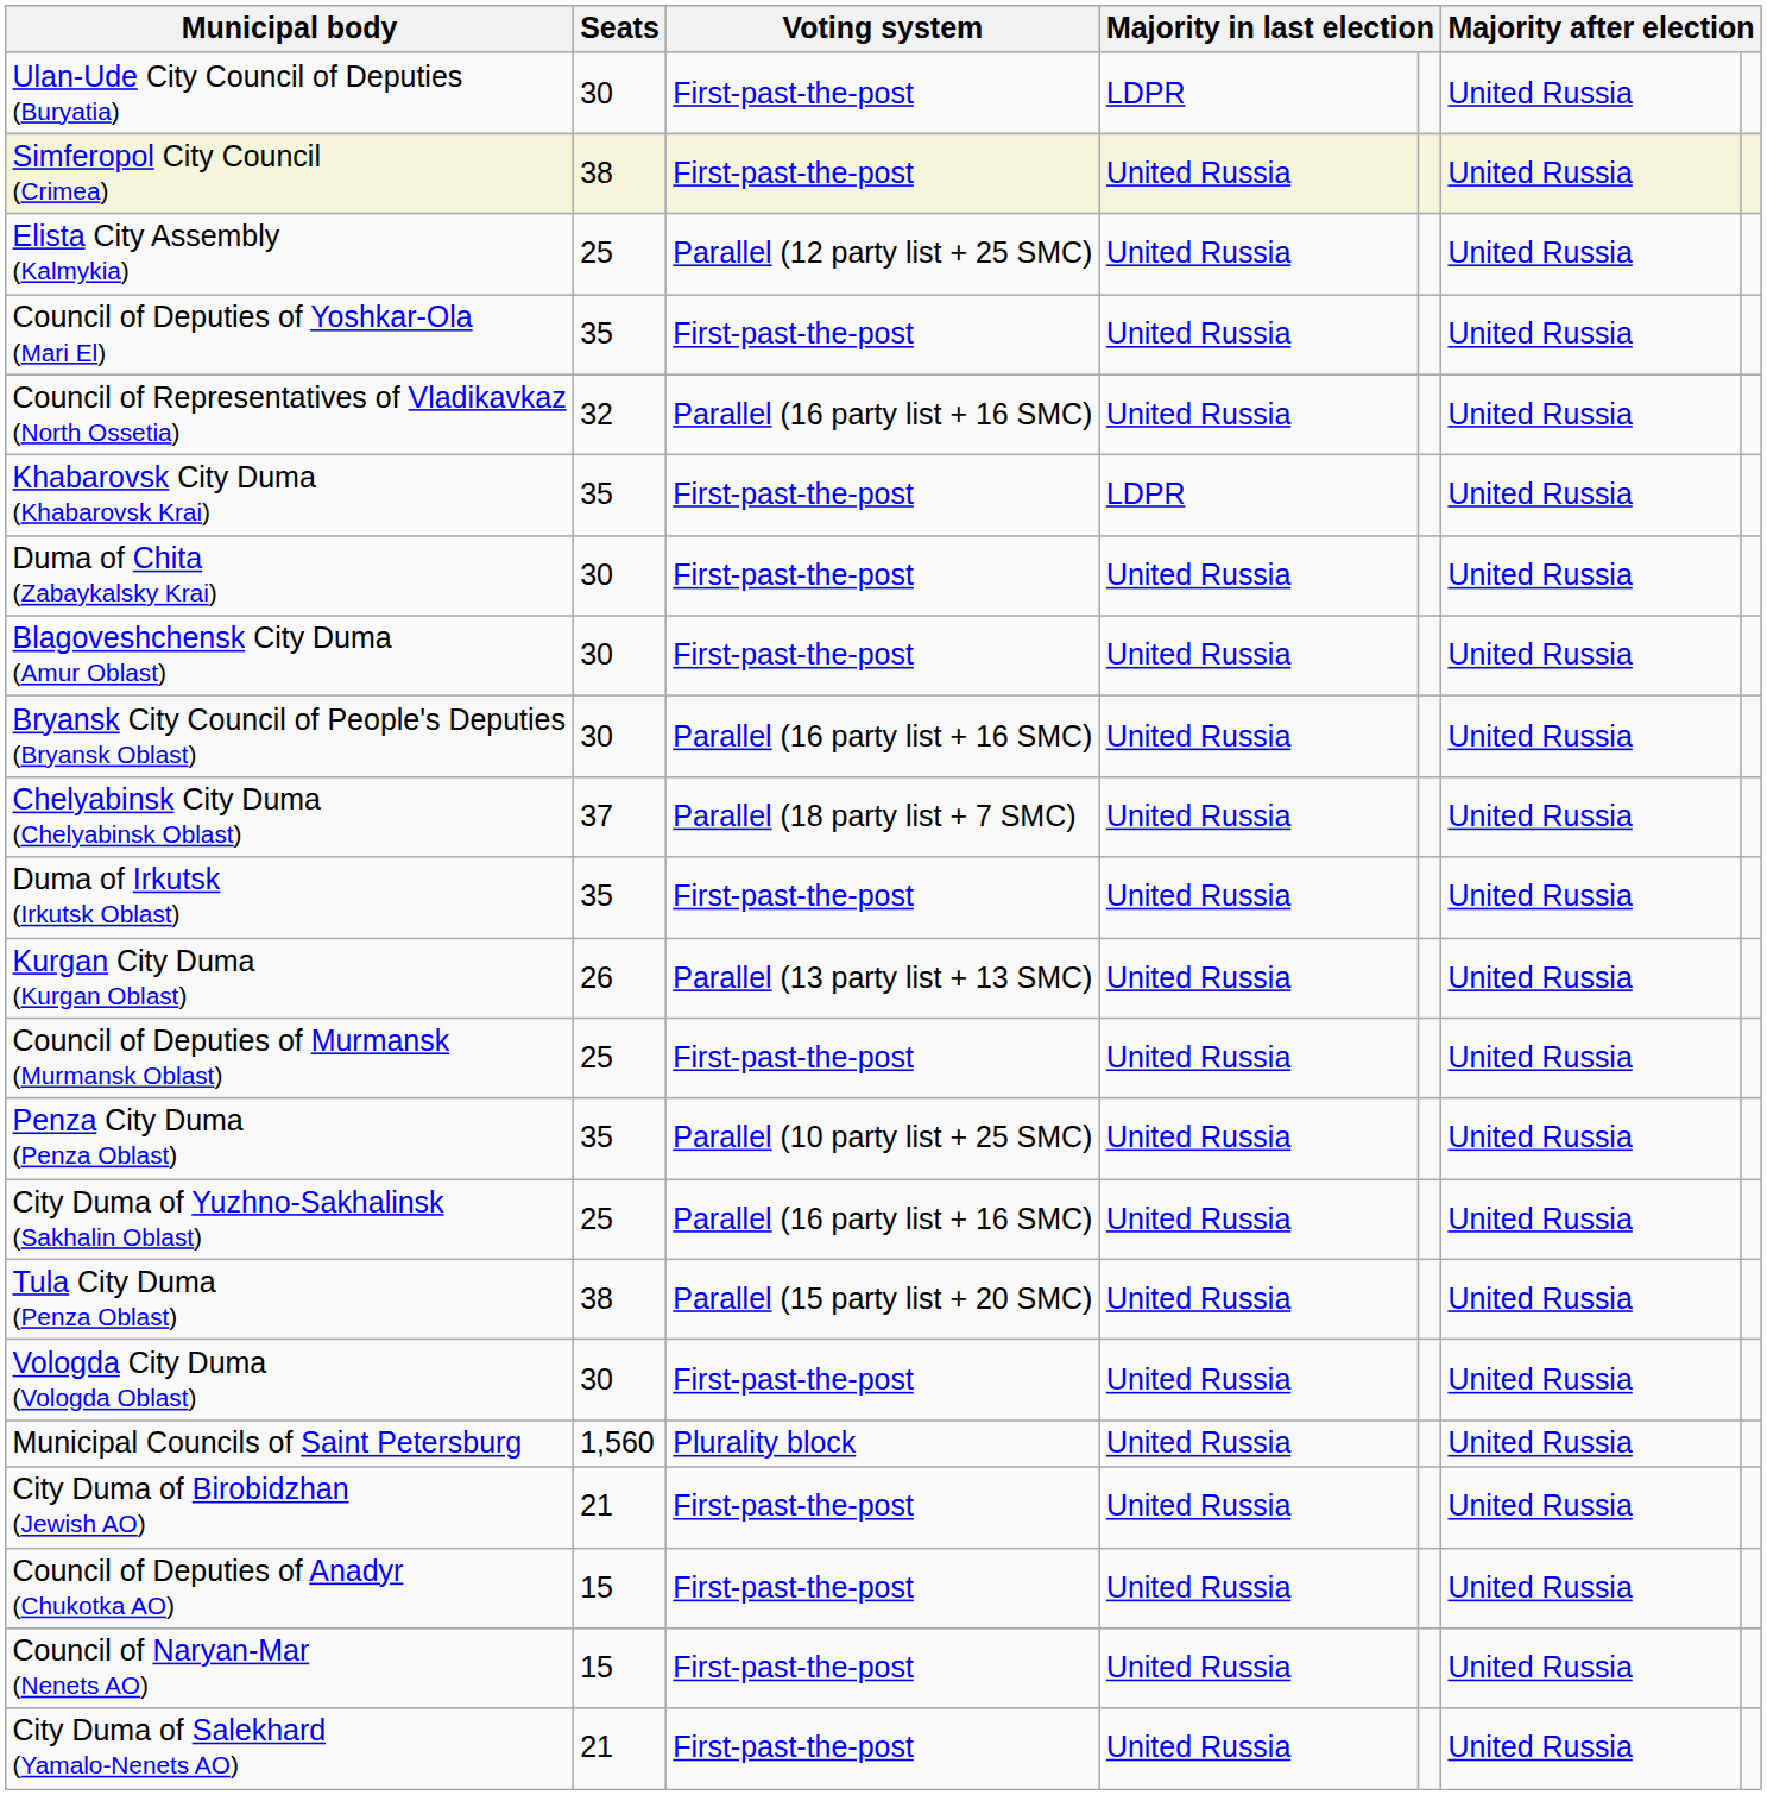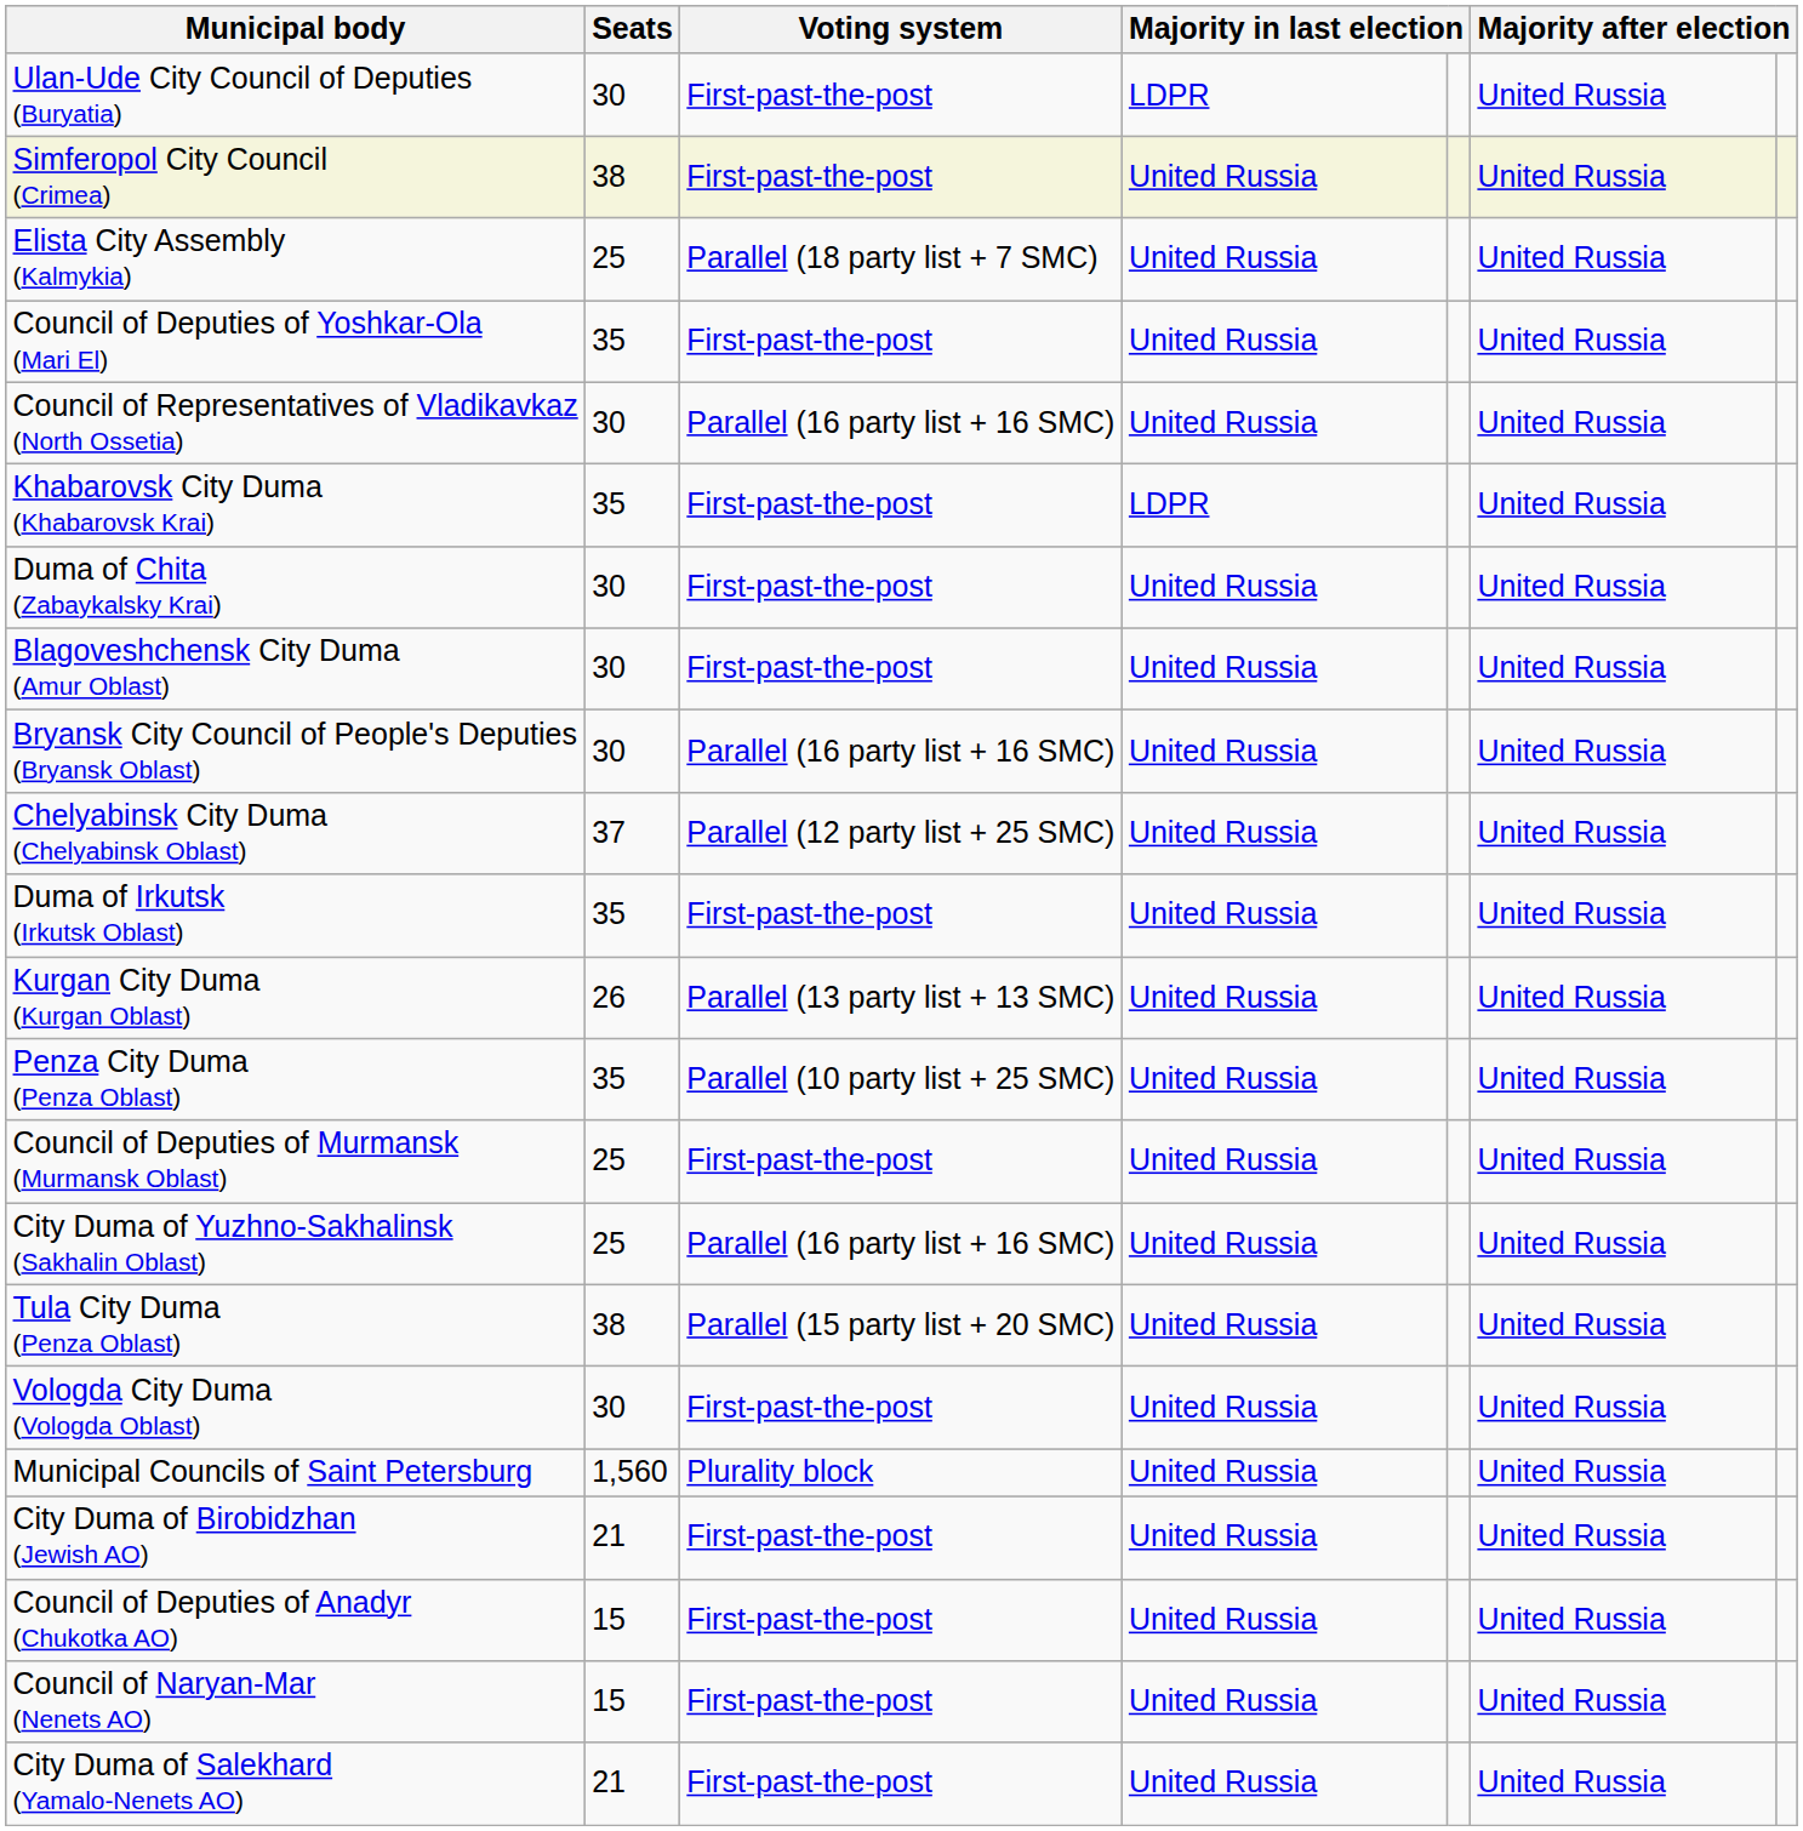 <table class="wikitable">
 <tr>
 <th>Municipal body</th>
 <th>Seats</th>
 <th>Voting system</th>
 <th colspan=2>Majority in last election</th>
 <th colspan=2>Majority after election</th>
 </tr>
 <tr>
 <td><a href='#'>Ulan-Ude</a> City Council of Deputies<br><small>(<a href='#'>Buryatia</a>)</small></td>
 <td>30</td>
 <td><a href='#'>First-past-the-post</a></td>
 <td><a href='#'>LDPR</a></td>
 <td></td>
 <td><a href='#'>United Russia</a></td>
 <td></td>
 </tr>
 <tr style="background-color:Beige;">
 <td><a href='#'>Simferopol</a> City Council<br><small>(<a href='#'>Crimea</a>)</small></td>
 <td>38</td>
 <td><a href='#'>First-past-the-post</a></td>
 <td><a href='#'>United Russia</a></td>
 <td></td>
 <td><a href='#'>United Russia</a></td>
 <td></td>
 </tr>
 <tr>
 <td><a href='#'>Elista</a> City Assembly<br><small>(<a href='#'>Kalmykia</a>)</small></td>
 <td>25</td>
-<td><a href='#'>Parallel</a> (12 party list + 25 SMC)</td>
+<td><a href='#'>Parallel</a> (18 party list + 7 SMC)</td>
 <td><a href='#'>United Russia</a></td>
 <td></td>
 <td><a href='#'>United Russia</a></td>
 <td></td>
 </tr>
 <tr>
 <td>Council of Deputies of <a href='#'>Yoshkar-Ola</a><br><small>(<a href='#'>Mari El</a>)</small></td>
 <td>35</td>
 <td><a href='#'>First-past-the-post</a></td>
 <td><a href='#'>United Russia</a></td>
 <td></td>
 <td><a href='#'>United Russia</a></td>
 <td></td>
 </tr>
 <tr>
 <td>Council of Representatives of <a href='#'>Vladikavkaz</a><br><small>(<a href='#'>North Ossetia</a>)</small></td>
-<td>32</td>
+<td>30</td>
 <td><a href='#'>Parallel</a> (16 party list + 16 SMC)</td>
 <td><a href='#'>United Russia</a></td>
 <td></td>
 <td><a href='#'>United Russia</a></td>
 <td></td>
 </tr>
 <tr>
 <td><a href='#'>Khabarovsk</a> City Duma<br><small>(<a href='#'>Khabarovsk Krai</a>)</small></td>
 <td>35</td>
 <td><a href='#'>First-past-the-post</a></td>
 <td><a href='#'>LDPR</a></td>
 <td></td>
 <td><a href='#'>United Russia</a></td>
 <td></td>
 </tr>
 <tr>
 <td>Duma of <a href='#'>Chita</a><br><small>(<a href='#'>Zabaykalsky Krai</a>)</small></td>
 <td>30</td>
 <td><a href='#'>First-past-the-post</a></td>
 <td><a href='#'>United Russia</a></td>
 <td></td>
 <td><a href='#'>United Russia</a></td>
 <td></td>
 </tr>
 <tr>
 <td><a href='#'>Blagoveshchensk</a> City Duma<br><small>(<a href='#'>Amur Oblast</a>)</small></td>
 <td>30</td>
 <td><a href='#'>First-past-the-post</a></td>
 <td><a href='#'>United Russia</a></td>
 <td></td>
 <td><a href='#'>United Russia</a></td>
 <td></td>
 </tr>
 <tr>
 <td><a href='#'>Bryansk</a> City Council of People's Deputies<br><small>(<a href='#'>Bryansk Oblast</a>)</small></td>
 <td>30</td>
 <td><a href='#'>Parallel</a> (16 party list + 16 SMC)</td>
 <td><a href='#'>United Russia</a></td>
 <td></td>
 <td><a href='#'>United Russia</a></td>
 <td></td>
 </tr>
 <tr>
 <td><a href='#'>Chelyabinsk</a> City Duma<br><small>(<a href='#'>Chelyabinsk Oblast</a>)</small></td>
 <td>37</td>
-<td><a href='#'>Parallel</a> (18 party list + 7 SMC)</td>
+<td><a href='#'>Parallel</a> (12 party list + 25 SMC)</td>
 <td><a href='#'>United Russia</a></td>
 <td></td>
 <td><a href='#'>United Russia</a></td>
 <td></td>
 </tr>
 <tr>
 <td>Duma of <a href='#'>Irkutsk</a><br><small>(<a href='#'>Irkutsk Oblast</a>)</small></td>
 <td>35</td>
 <td><a href='#'>First-past-the-post</a></td>
 <td><a href='#'>United Russia</a></td>
 <td></td>
 <td><a href='#'>United Russia</a></td>
 <td></td>
 </tr>
 <tr>
 <td><a href='#'>Kurgan</a> City Duma<br><small>(<a href='#'>Kurgan Oblast</a>)</small></td>
 <td>26</td>
 <td><a href='#'>Parallel</a> (13 party list + 13 SMC)</td>
 <td><a href='#'>United Russia</a></td>
 <td></td>
 <td><a href='#'>United Russia</a></td>
 <td></td>
 </tr>
 <tr>
-<td>Council of Deputies of <a href='#'>Murmansk</a><br><small>(<a href='#'>Murmansk Oblast</a>)</small></td>
-<td>25</td>
-<td><a href='#'>First-past-the-post</a></td>
+<td><a href='#'>Penza</a> City Duma<br><small>(<a href='#'>Penza Oblast</a>)</small></td>
+<td>35</td>
+<td><a href='#'>Parallel</a> (10 party list + 25 SMC)</td>
 <td><a href='#'>United Russia</a></td>
 <td></td>
 <td><a href='#'>United Russia</a></td>
 <td></td>
 </tr>
 <tr>
-<td><a href='#'>Penza</a> City Duma<br><small>(<a href='#'>Penza Oblast</a>)</small></td>
-<td>35</td>
-<td><a href='#'>Parallel</a> (10 party list + 25 SMC)</td>
+<td>Council of Deputies of <a href='#'>Murmansk</a><br><small>(<a href='#'>Murmansk Oblast</a>)</small></td>
+<td>25</td>
+<td><a href='#'>First-past-the-post</a></td>
 <td><a href='#'>United Russia</a></td>
 <td></td>
 <td><a href='#'>United Russia</a></td>
 <td></td>
 </tr>
 <tr>
 <td>City Duma of <a href='#'>Yuzhno-Sakhalinsk</a><br><small>(<a href='#'>Sakhalin Oblast</a>)</small></td>
 <td>25</td>
 <td><a href='#'>Parallel</a> (16 party list + 16 SMC)</td>
 <td><a href='#'>United Russia</a></td>
 <td></td>
 <td><a href='#'>United Russia</a></td>
 <td></td>
 </tr>
 <tr>
 <td><a href='#'>Tula</a> City Duma<br><small>(<a href='#'>Penza Oblast</a>)</small></td>
 <td>38</td>
 <td><a href='#'>Parallel</a> (15 party list + 20 SMC)</td>
 <td><a href='#'>United Russia</a></td>
 <td></td>
 <td><a href='#'>United Russia</a></td>
 <td></td>
 </tr>
 <tr>
 <td><a href='#'>Vologda</a> City Duma<br><small>(<a href='#'>Vologda Oblast</a>)</small></td>
 <td>30</td>
 <td><a href='#'>First-past-the-post</a></td>
 <td><a href='#'>United Russia</a></td>
 <td></td>
 <td><a href='#'>United Russia</a></td>
 <td></td>
 </tr>
 <tr>
 <td>Municipal Councils of <a href='#'>Saint Petersburg</a></td>
 <td>1,560</td>
 <td><a href='#'>Plurality block</a></td>
 <td><a href='#'>United Russia</a></td>
 <td></td>
 <td><a href='#'>United Russia</a></td>
 <td></td>
 </tr>
 <tr>
 <td>City Duma of <a href='#'>Birobidzhan</a><br><small>(<a href='#'>Jewish AO</a>)</small></td>
 <td>21</td>
 <td><a href='#'>First-past-the-post</a></td>
 <td><a href='#'>United Russia</a></td>
 <td></td>
 <td><a href='#'>United Russia</a></td>
 <td></td>
 </tr>
 <tr>
 <td>Council of Deputies of <a href='#'>Anadyr</a><br><small>(<a href='#'>Chukotka AO</a>)</small></td>
 <td>15</td>
 <td><a href='#'>First-past-the-post</a></td>
 <td><a href='#'>United Russia</a></td>
 <td></td>
 <td><a href='#'>United Russia</a></td>
 <td></td>
 </tr>
 <tr>
 <td>Council of <a href='#'>Naryan-Mar</a><br><small>(<a href='#'>Nenets AO</a>)</small></td>
 <td>15</td>
 <td><a href='#'>First-past-the-post</a></td>
 <td><a href='#'>United Russia</a></td>
 <td></td>
 <td><a href='#'>United Russia</a></td>
 <td></td>
 </tr>
 <tr>
 <td>City Duma of <a href='#'>Salekhard</a><br><small>(<a href='#'>Yamalo-Nenets AO</a>)</small></td>
 <td>21</td>
 <td><a href='#'>First-past-the-post</a></td>
 <td><a href='#'>United Russia</a></td>
 <td></td>
 <td><a href='#'>United Russia</a></td>
 <td></td>
 </tr>
 </table>
